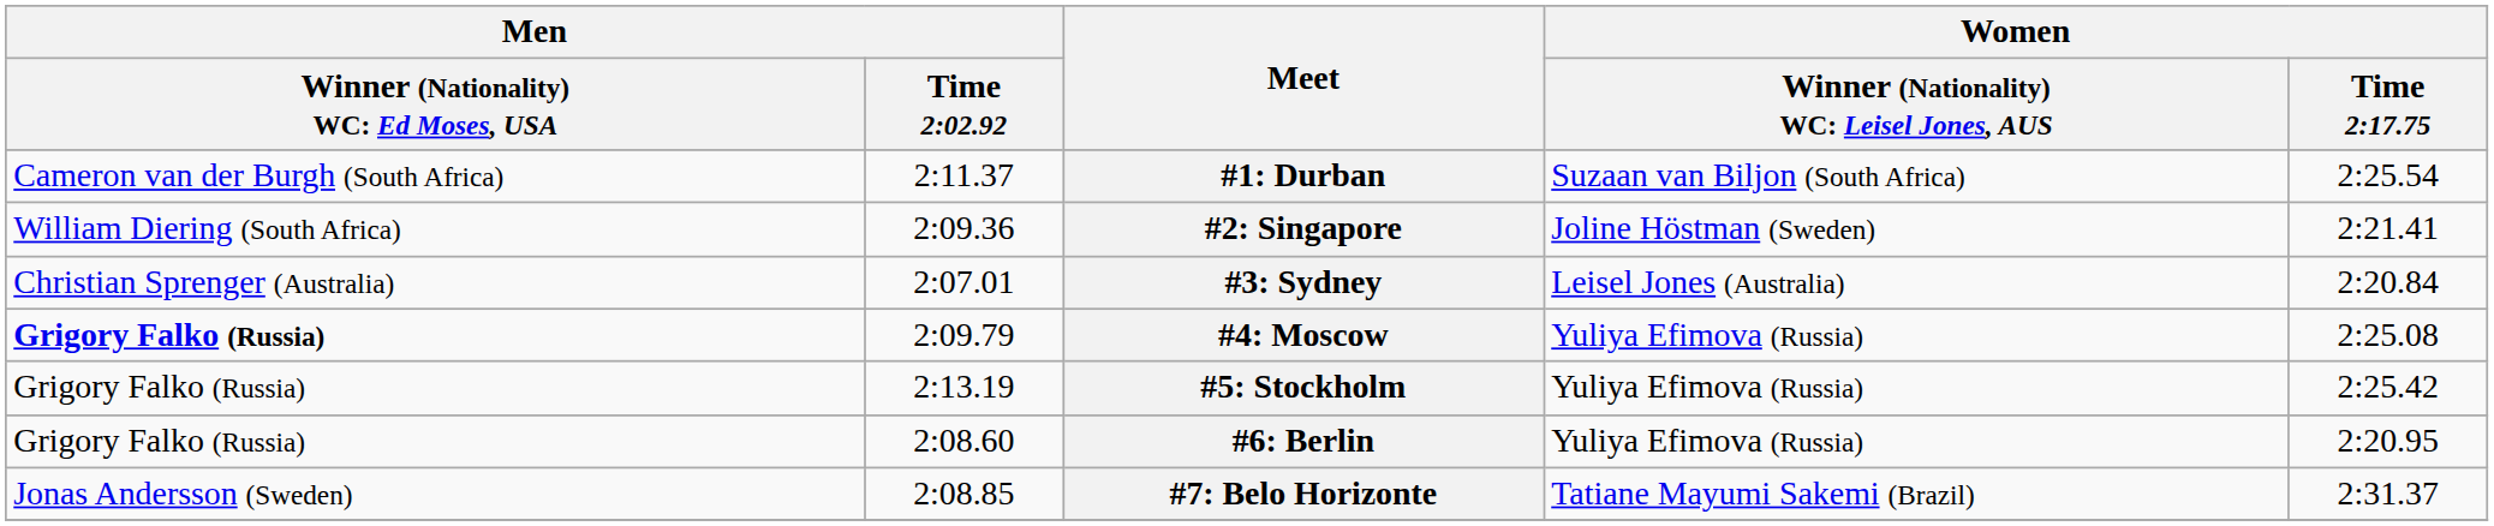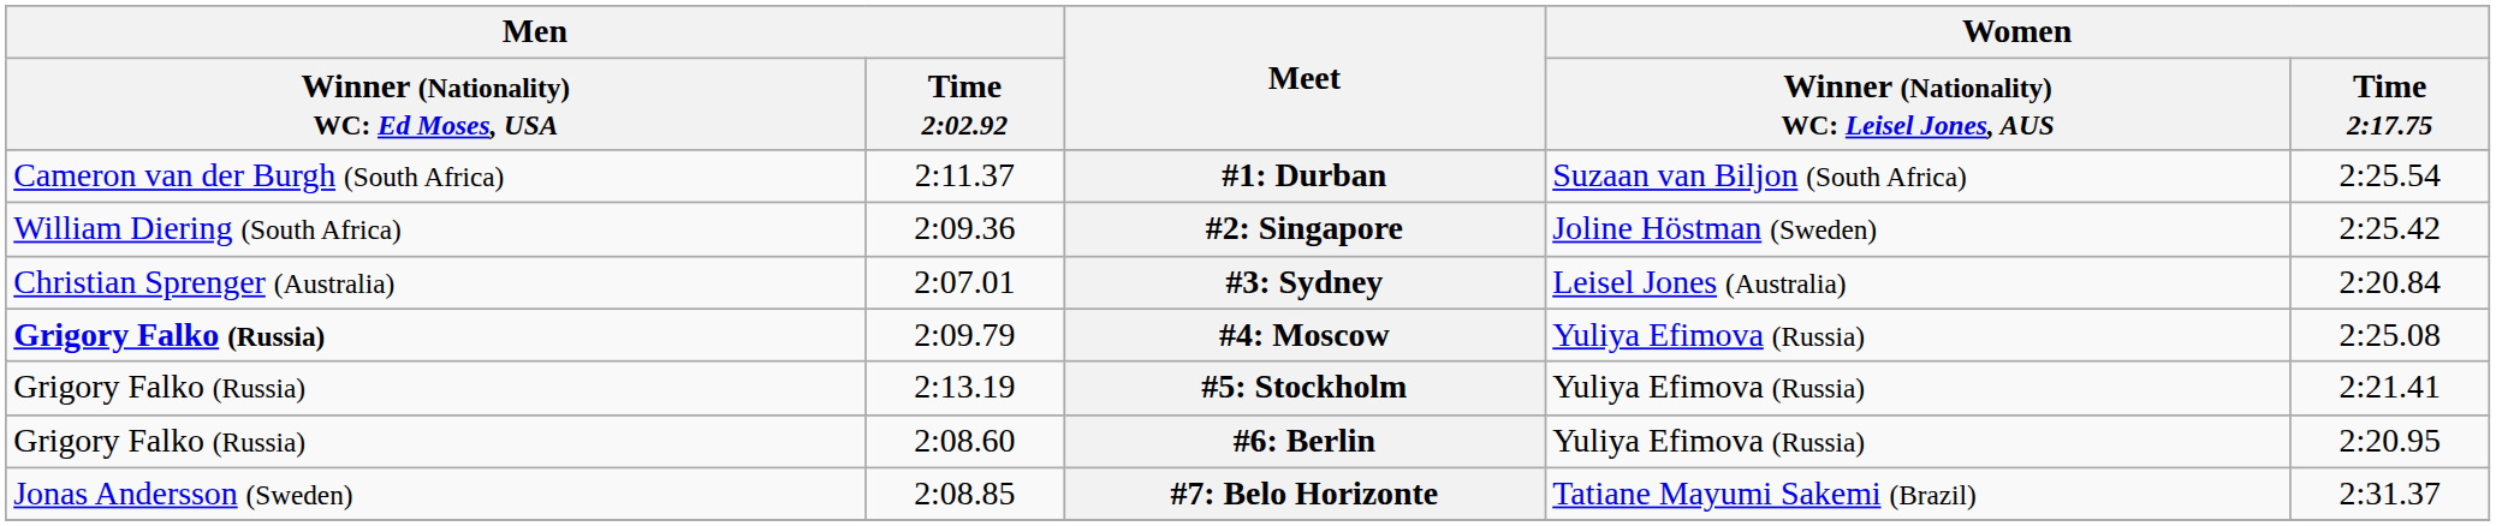 <table class=wikitable width="75%">
 <tr>
 <th colspan="2">Men</th>
 <th rowspan="2">Meet</th>
 <th colspan="2">Women</th>
 </tr>
 <tr>
 <th>Winner <small>(Nationality)<br> WC: <em><a href='#'>Ed Moses</a>, USA</em></small></th>
 <th>Time <br><small> <em>2:02.92</em> </small></th>
 <th>Winner <small>(Nationality)<br>WC: <em><a href='#'>Leisel Jones</a>, AUS</em></small></th>
 <th>Time<br><small><em>2:17.75</em></small></th>
 </tr>
 <tr>
 <td> <a href='#'>Cameron van der Burgh</a> <small>(South Africa)</small></td>
 <td align=center>2:11.37</td>
 <th>#1: Durban</th>
 <td> <a href='#'>Suzaan van Biljon</a> <small>(South Africa)</small></td>
 <td align=center>2:25.54</td>
 </tr>
 <tr>
 <td> <a href='#'>William Diering</a> <small>(South Africa)</small></td>
 <td align=center>2:09.36</td>
 <th>#2: Singapore</th>
 <td> <a href='#'>Joline Höstman</a> <small>(Sweden)</small></td>
-<td align=center>2:21.41</td>
+<td align=center>2:25.42</td>
 </tr>
 <tr>
 <td> <a href='#'>Christian Sprenger</a> <small>(Australia)</small></td>
 <td align=center>2:07.01</td>
 <th>#3: Sydney</th>
 <td> <a href='#'>Leisel Jones</a> <small>(Australia)</small></td>
 <td align=center>2:20.84</td>
 </tr>
 <tr>
 <td><strong> <a href='#'>Grigory Falko</a> <small>(Russia)</small></strong></td>
 <td align=center>2:09.79</td>
 <th>#4: Moscow</th>
 <td> <a href='#'>Yuliya Efimova</a> <small>(Russia)</small></td>
 <td align=center>2:25.08</td>
 </tr>
 <tr>
 <td> Grigory Falko <small>(Russia)</small></td>
 <td align=center>2:13.19</td>
 <th>#5: Stockholm</th>
 <td> Yuliya Efimova <small>(Russia)</small></td>
-<td align=center>2:25.42</td>
+<td align=center>2:21.41</td>
 </tr>
 <tr>
 <td> Grigory Falko <small>(Russia)</small></td>
 <td align=center>2:08.60</td>
 <th>#6: Berlin</th>
 <td> Yuliya Efimova <small>(Russia)</small></td>
 <td align=center>2:20.95</td>
 </tr>
 <tr>
 <td> <a href='#'>Jonas Andersson</a> <small>(Sweden)</small></td>
 <td align=center>2:08.85</td>
 <th>#7: Belo Horizonte</th>
 <td> <a href='#'>Tatiane Mayumi Sakemi</a> <small>(Brazil)</small></td>
 <td align=center>2:31.37</td>
 </tr>
 <tr>
 </tr>
 </table>
